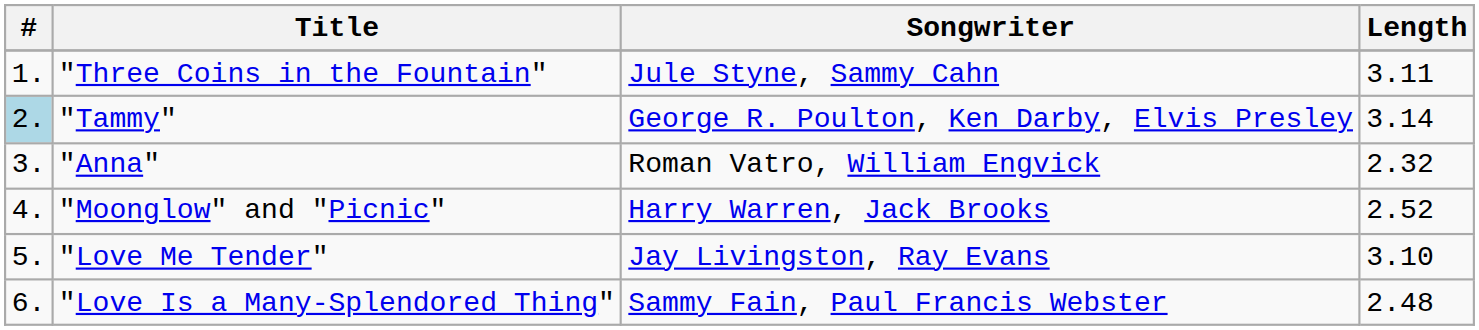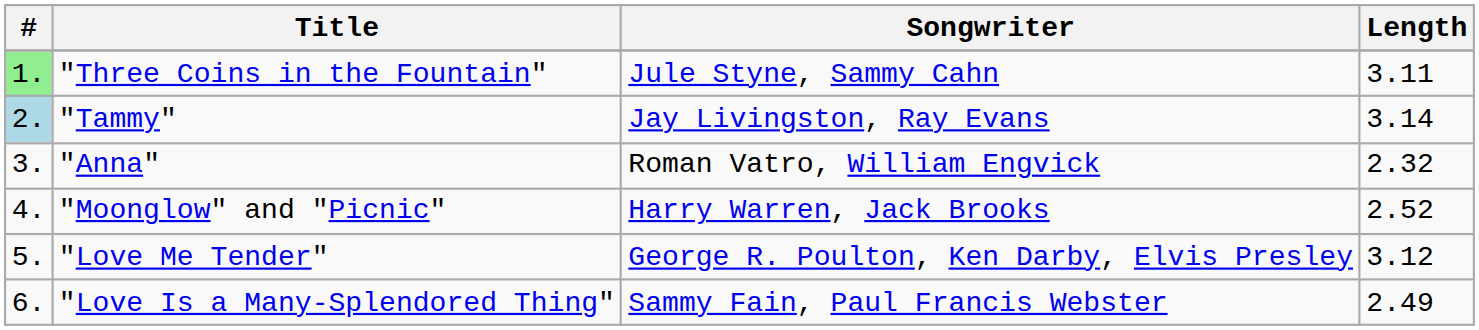 <table class="wikitable">
 <tr>
 <th>#</th>
 <th>Title</th>
 <th>Songwriter</th>
 <th>Length</th>
 </tr>
 <tr bgcolor="#ebf5ff">
 </tr>
 <tr>
-<td>1.</td>
+<td style="background: lightgreen;">1.</td>
 <td>"<a href='#'>Three Coins in the Fountain</a>"</td>
 <td><a href='#'>Jule Styne</a>, <a href='#'>Sammy Cahn</a></td>
 <td>3.11</td>
 </tr>
 <tr>
 <td style="background: lightblue;">2.</td>
 <td>"<a href='#'>Tammy</a>"</td>
-<td><a href='#'>George R. Poulton</a>, <a href='#'>Ken Darby</a>, <a href='#'>Elvis Presley</a></td>
+<td><a href='#'>Jay Livingston</a>, <a href='#'>Ray Evans</a></td>
 <td>3.14</td>
 </tr>
 <tr>
 <td>3.</td>
 <td>"<a href='#'>Anna</a>"</td>
 <td>Roman Vatro, <a href='#'>William Engvick</a></td>
 <td>2.32</td>
 </tr>
 <tr>
 <td>4.</td>
 <td>"<a href='#'>Moonglow</a>" and "<a href='#'>Picnic</a>"</td>
 <td><a href='#'>Harry Warren</a>, <a href='#'>Jack Brooks</a></td>
 <td>2.52</td>
 </tr>
 <tr>
 <td>5.</td>
 <td>"<a href='#'>Love Me Tender</a>"</td>
-<td><a href='#'>Jay Livingston</a>, <a href='#'>Ray Evans</a></td>
-<td>3.10</td>
+<td><a href='#'>George R. Poulton</a>, <a href='#'>Ken Darby</a>, <a href='#'>Elvis Presley</a></td>
+<td>3.12</td>
 </tr>
 <tr>
 <td>6.</td>
 <td>"<a href='#'>Love Is a Many-Splendored Thing</a>"</td>
 <td><a href='#'>Sammy Fain</a>, <a href='#'>Paul Francis Webster</a></td>
-<td>2.48</td>
+<td>2.49</td>
 </tr>
 </table>
